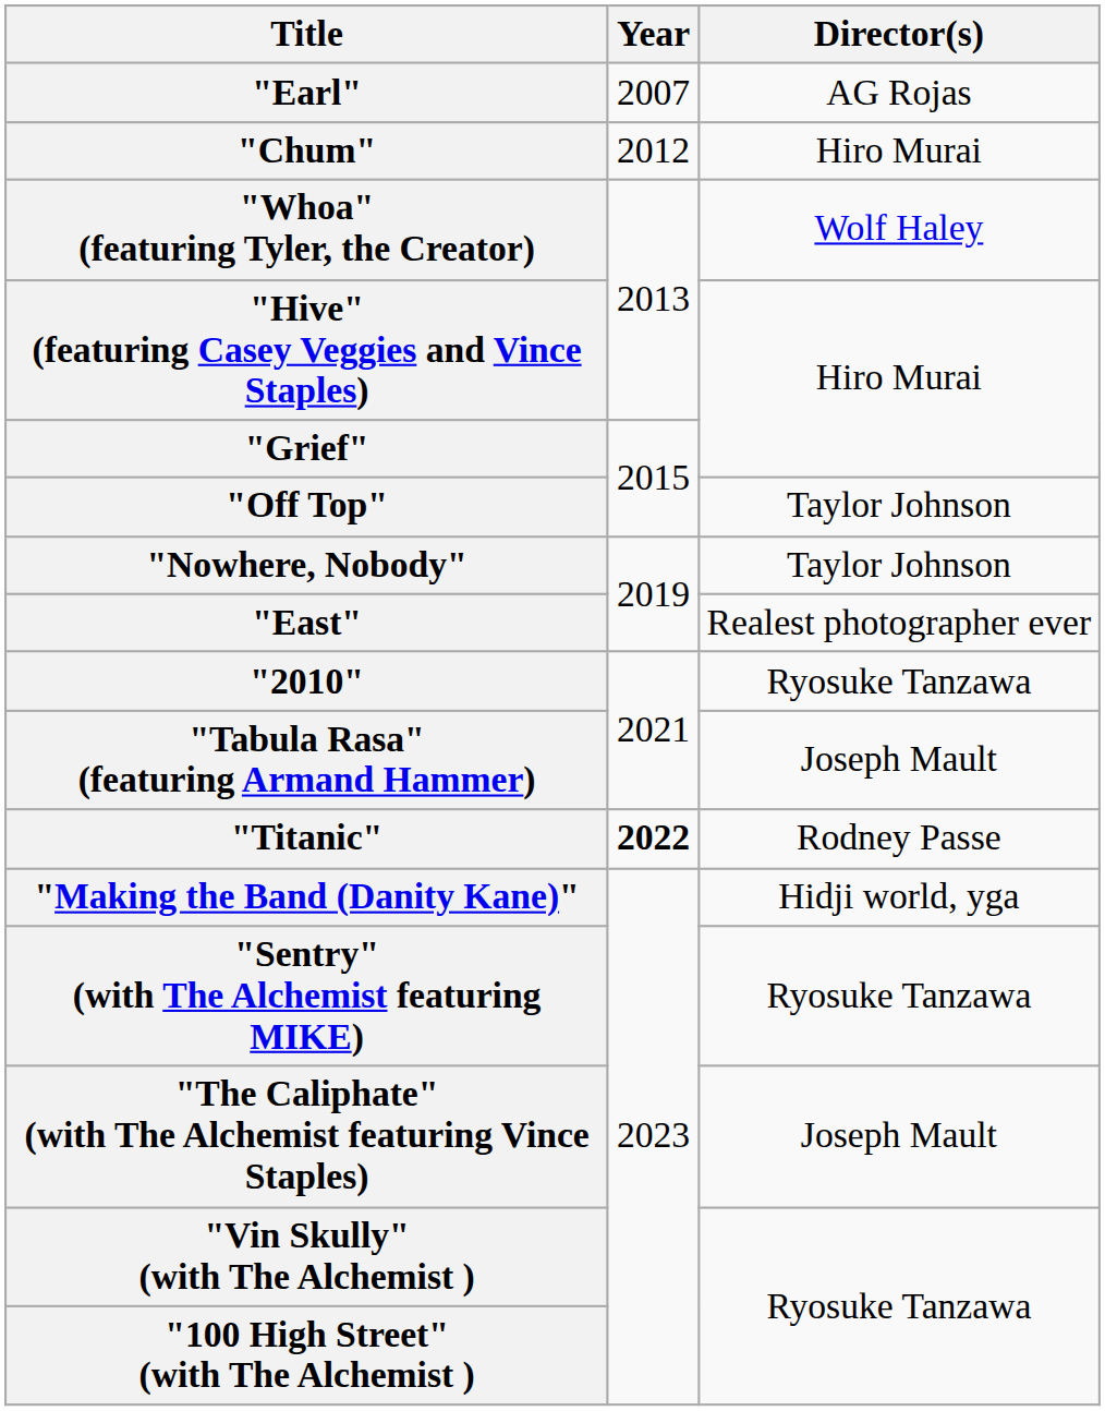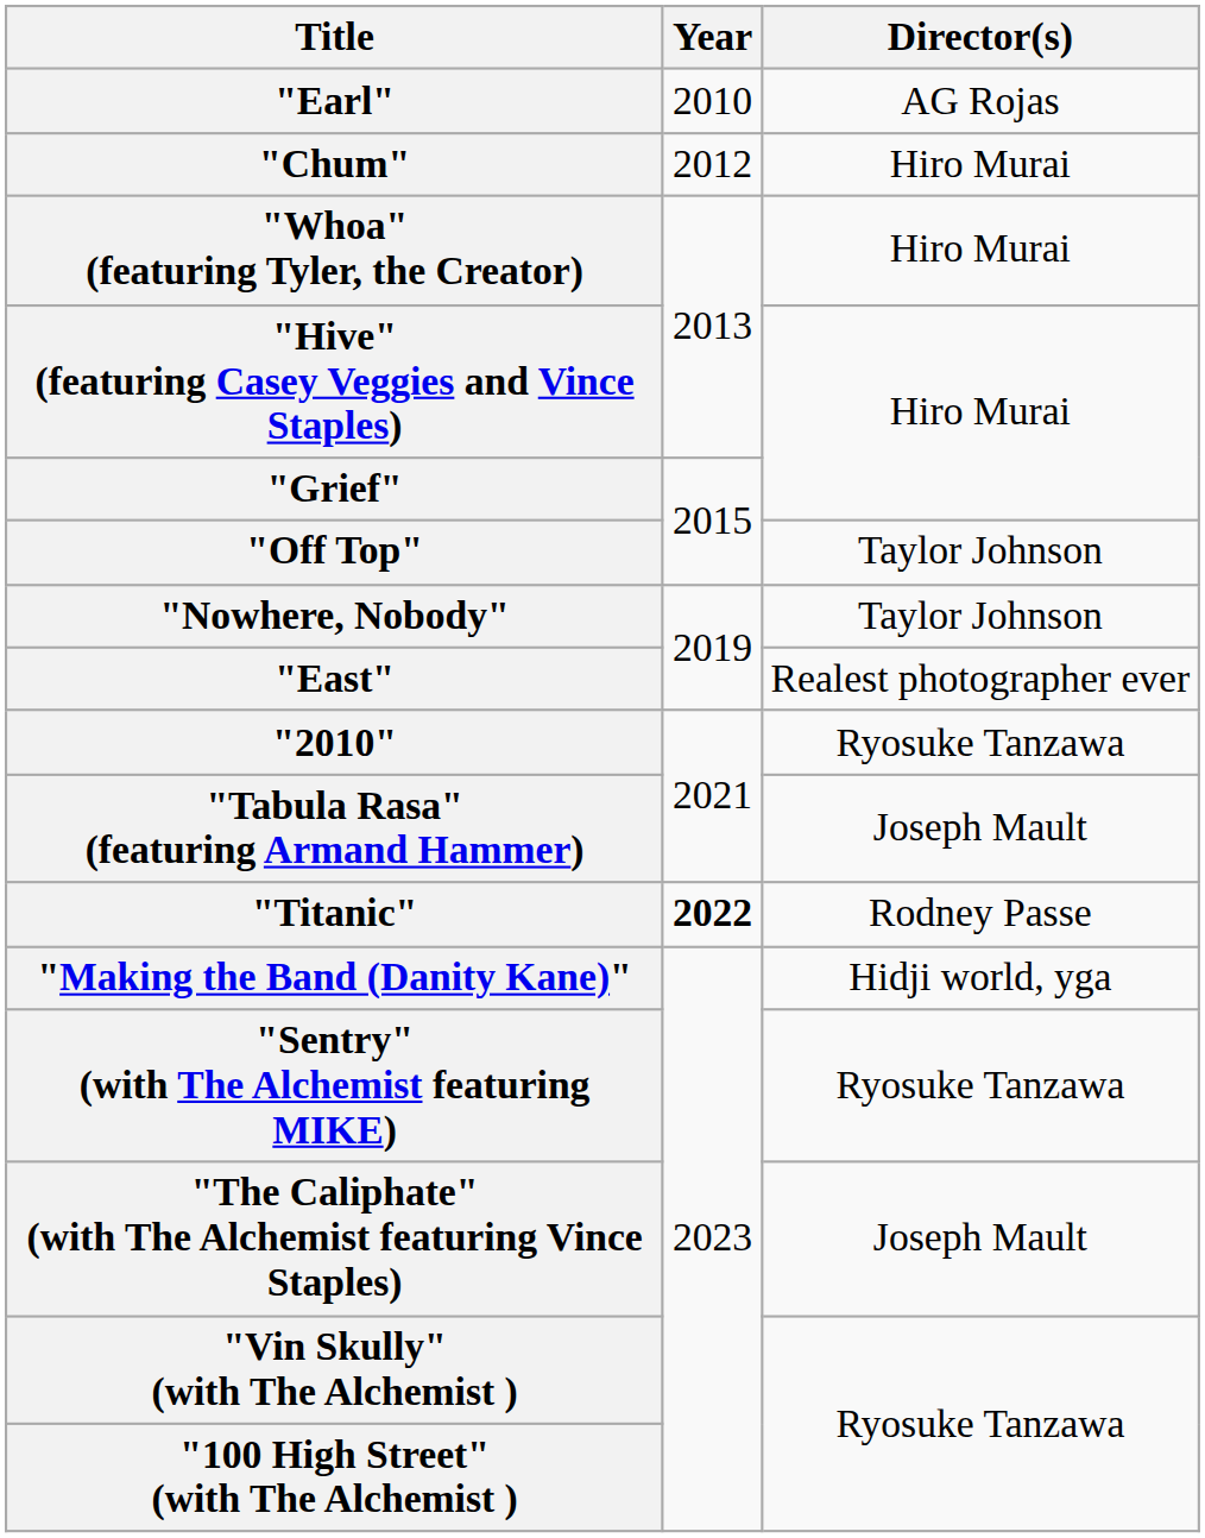 <table class="wikitable plainrowheaders" style="text-align:center;">
 <tr>
 <th scope="col" style="width:16em;">Title</th>
 <th scope="col">Year</th>
 <th scope="col">Director(s)</th>
 </tr>
 <tr>
 <th scope="row">"Earl"</th>
-<td>2007</td>
+<td>2010</td>
 <td>AG Rojas</td>
 </tr>
 <tr>
 <th scope="row">"Chum"</th>
 <td>2012</td>
 <td>Hiro Murai</td>
 </tr>
 <tr>
 <th scope="row">"Whoa"<br><span>(featuring Tyler, the Creator)</span></th>
 <td rowspan="2">2013</td>
-<td><a href='#'>Wolf Haley</a></td>
+<td>Hiro Murai</td>
 </tr>
 <tr>
 <th scope="row">"Hive"<br><span>(featuring <a href='#'>Casey Veggies</a> and <a href='#'>Vince Staples</a>)</span></th>
 <td rowspan="2">Hiro Murai</td>
 </tr>
 <tr>
 <th scope="row">"Grief"</th>
 <td rowspan="2">2015</td>
 </tr>
 <tr>
 <th scope="row">"Off Top"</th>
 <td>Taylor Johnson</td>
 </tr>
 <tr>
 <th scope="row">"Nowhere, Nobody"</th>
 <td rowspan="2">2019</td>
 <td>Taylor Johnson</td>
 </tr>
 <tr>
 <th scope="row">"East"</th>
 <td>Realest photographer ever</td>
 </tr>
 <tr>
 <th scope="row">"2010"</th>
 <td rowspan="2">2021</td>
 <td>Ryosuke Tanzawa</td>
 </tr>
 <tr>
 <th scope="row">"Tabula Rasa"<br><span>(featuring <a href='#'>Armand Hammer</a>)</span></th>
 <td>Joseph Mault</td>
 </tr>
 <tr>
 <th scope="row">"Titanic"</th>
 <td><strong>2022</strong></td>
 <td>Rodney Passe</td>
 </tr>
 <tr>
 <th scope="row">"<a href='#'>Making the Band (Danity Kane)</a>"</th>
 <td rowspan="5">2023</td>
 <td>Hidji world, yga</td>
 </tr>
 <tr>
 <th scope="row">"Sentry"<br><span>(with <a href='#'>The Alchemist</a> featuring <a href='#'>MIKE</a>)</span></th>
 <td>Ryosuke Tanzawa</td>
 </tr>
 <tr>
 <th scope="row">"The Caliphate"<br><span>(with The Alchemist featuring Vince Staples)</span></th>
 <td>Joseph Mault</td>
 </tr>
 <tr>
 <th scope="row">"Vin Skully"<br><span>(with The Alchemist )</span></th>
 <td rowspan="2">Ryosuke Tanzawa</td>
 </tr>
 <tr>
 <th scope="row">"100 High Street"<br><span>(with The Alchemist )</span></th>
 </tr>
 </table>
